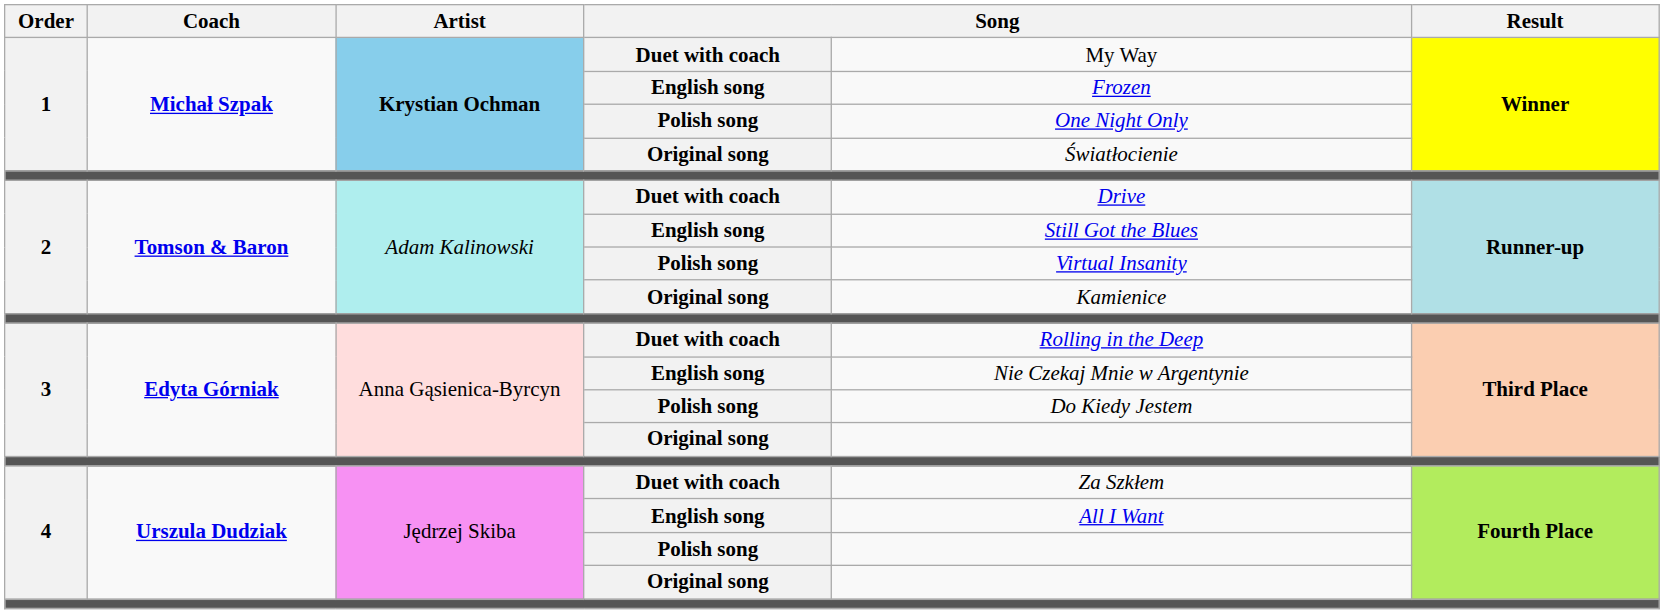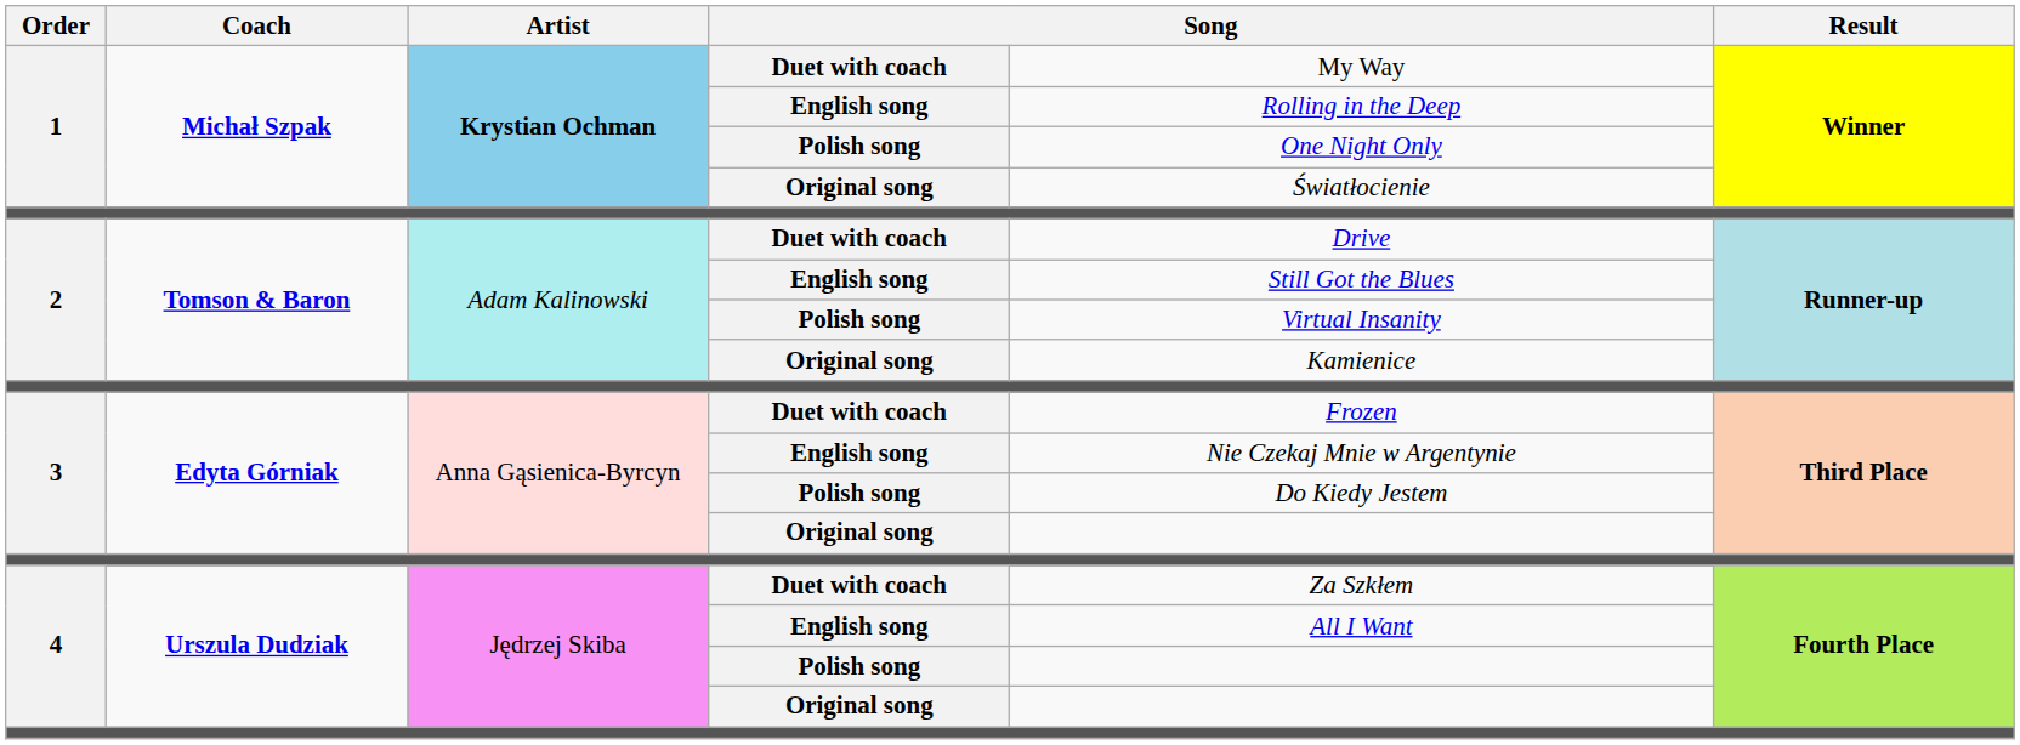 <table class="wikitable" style="width: 100%; text-align: center">
 <tr>
 <th width="5%">Order</th>
 <th width="15%">Coach</th>
 <th width="15%">Artist</th>
 <th width="50%" colspan=2>Song</th>
 <th width="15%">Result</th>
 </tr>
 <tr>
 <th rowspan=4>1</th>
 <td rowspan=4 style="background;"><strong><a href='#'>Michał Szpak</a></strong></td>
 <td rowspan=4 style="background:#87ceeb;"><strong>Krystian Ochman</strong></td>
 <th width="15%">Duet with coach</th>
 <td>My Way</td>
 <td rowspan=4 style="background:yellow"><strong>Winner</strong></td>
 </tr>
 <tr>
 <th>English song</th>
-<td><em><a href='#'>Frozen</a></em></td>
+<td><em><a href='#'>Rolling in the Deep</a></em></td>
 </tr>
 <tr>
 <th>Polish song</th>
 <td><em><a href='#'>One Night Only</a></em></td>
 </tr>
 <tr>
 <th>Original song</th>
 <td><em>Światłocienie</em></td>
 </tr>
 <tr>
 <th colspan="6" style="background:#555;"></th>
 </tr>
 <tr>
 <th rowspan=4>2</th>
 <td rowspan=4 style="background;"><strong><a href='#'>Tomson & Baron</a></strong></td>
 <td rowspan=4 style="background:#afeeee;"><em>Adam Kalinowski</em></td>
 <th width="15%">Duet with coach</th>
 <td><em><a href='#'>Drive</a></em></td>
 <td rowspan=4 style="background:#B0E0E6"><strong>Runner-up</strong></td>
 </tr>
 <tr>
 <th>English song</th>
 <td><em><a href='#'>Still Got the Blues</a></em></td>
 </tr>
 <tr>
 <th>Polish song</th>
 <td><em><a href='#'>Virtual Insanity</a></em></td>
 </tr>
 <tr>
 <th>Original song</th>
 <td><em>Kamienice</em></td>
 </tr>
 <tr>
 <th colspan="6" style="background:#555;"></th>
 </tr>
 <tr>
 <th rowspan=4>3</th>
 <td rowspan=4 style="background;"><strong><a href='#'>Edyta Górniak</a></strong></td>
 <td rowspan=4 style="background:#ffdddd;">Anna Gąsienica-Byrcyn</td>
 <th width="15%">Duet with coach</th>
-<td><em><a href='#'>Rolling in the Deep</a></em></td>
+<td><em><a href='#'>Frozen</a></em></td>
 <td rowspan=4 style="background:#FBCEB1"><strong>Third Place</strong></td>
 </tr>
 <tr>
 <th>English song</th>
 <td><em>Nie Czekaj Mnie w Argentynie</em></td>
 </tr>
 <tr>
 <th>Polish song</th>
 <td><em>Do Kiedy Jestem</em></td>
 </tr>
 <tr>
 <th>Original song</th>
 <td></td>
 </tr>
 <tr>
 <th colspan="6" style="background:#555;"></th>
 </tr>
 <tr>
 <th rowspan=4>4</th>
 <td rowspan=4 style="background;"><strong><a href='#'>Urszula Dudziak</a></strong></td>
 <td rowspan=4 style="background:#f791f3;">Jędrzej Skiba</td>
 <th width="15%">Duet with coach</th>
 <td><em>Za Szkłem</em></td>
 <td rowspan=4 style="background:#B2EC5D"><strong>Fourth Place</strong></td>
 </tr>
 <tr>
 <th>English song</th>
 <td><em><a href='#'>All I Want</a></em></td>
 </tr>
 <tr>
 <th>Polish song</th>
 <td></td>
 </tr>
 <tr>
 <th>Original song</th>
 <td></td>
 </tr>
 <tr>
 <th colspan="6" style="background:#555;"></th>
 </tr>
 <tr>
 </tr>
 </table>
